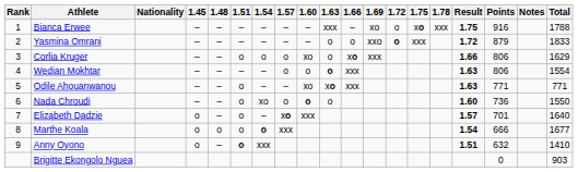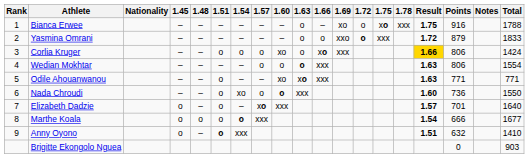 <table class="wikitable sortable" style="text-align:center; font-size:82%">
 <tr>
 <th>Rank</th>
 <th>Athlete</th>
 <th>Nationality</th>
 <th>1.45</th>
 <th>1.48</th>
 <th>1.51</th>
 <th>1.54</th>
 <th>1.57</th>
 <th>1.60</th>
 <th>1.63</th>
 <th>1.66</th>
 <th>1.69</th>
 <th>1.72</th>
 <th>1.75</th>
 <th>1.78</th>
 <th>Result</th>
 <th>Points</th>
 <th>Notes</th>
 <th>Total</th>
 </tr>
 <tr>
 <td>1</td>
 <td align="left"><a href='#'>Bianca Erwee</a></td>
 <td align=left></td>
 <td>–</td>
 <td>–</td>
 <td>–</td>
 <td>–</td>
 <td>–</td>
 <td>–</td>
-<td>xxx</td>
+<td>o</td>
 <td>–</td>
 <td>xo</td>
 <td>o</td>
 <td>x<strong>o</strong></td>
 <td>xxx</td>
 <td><strong>1.75</strong></td>
 <td>916</td>
 <td></td>
 <td>1788</td>
 </tr>
 <tr>
 <td>2</td>
 <td align="left"><a href='#'>Yasmina Omrani</a></td>
 <td align=left></td>
 <td>–</td>
 <td>–</td>
 <td>–</td>
 <td>–</td>
 <td>–</td>
 <td>–</td>
 <td>o</td>
 <td>o</td>
 <td>xxo</td>
 <td><strong>o</strong></td>
 <td>xxx</td>
 <td></td>
 <td><strong>1.72</strong></td>
 <td>879</td>
 <td></td>
 <td>1833</td>
 </tr>
 <tr>
 <td>3</td>
 <td align="left"><a href='#'>Corlia Kruger</a></td>
 <td align=left></td>
 <td>–</td>
 <td>–</td>
 <td>o</td>
 <td>o</td>
 <td>o</td>
 <td>xo</td>
 <td>o</td>
 <td>x<strong>o</strong></td>
 <td>xxx</td>
 <td></td>
 <td></td>
 <td></td>
-<td><strong>1.66</strong></td>
+<td style="background: gold;"><strong>1.66</strong></td>
 <td>806</td>
 <td></td>
-<td>1629</td>
+<td>1424</td>
 </tr>
 <tr>
 <td>4</td>
 <td align="left"><a href='#'>Wedian Mokhtar</a></td>
 <td align=left></td>
 <td>–</td>
 <td>–</td>
 <td>–</td>
 <td>–</td>
 <td>o</td>
 <td>o</td>
 <td><strong>o</strong></td>
 <td>xxx</td>
 <td></td>
 <td></td>
 <td></td>
 <td></td>
 <td><strong>1.63</strong></td>
 <td>806</td>
 <td></td>
 <td>1554</td>
 </tr>
 <tr>
 <td>5</td>
 <td align="left"><a href='#'>Odile Ahouanwanou</a></td>
 <td align=left></td>
 <td>–</td>
 <td>–</td>
 <td>o</td>
 <td>–</td>
 <td>–</td>
 <td>xo</td>
 <td>x<strong>o</strong></td>
 <td>xxx</td>
 <td></td>
 <td></td>
 <td></td>
 <td></td>
 <td><strong>1.63</strong></td>
 <td>771</td>
 <td></td>
 <td>771</td>
 </tr>
 <tr>
 <td>6</td>
 <td align="left"><a href='#'>Nada Chroudi</a></td>
 <td align=left></td>
 <td>–</td>
 <td>–</td>
 <td>o</td>
 <td>xo</td>
 <td>o</td>
 <td><strong>o</strong></td>
-<td>o</td>
+<td>xxx</td>
 <td></td>
 <td></td>
 <td></td>
 <td></td>
 <td></td>
 <td><strong>1.60</strong></td>
 <td>736</td>
 <td></td>
 <td>1550</td>
 </tr>
 <tr>
 <td>7</td>
 <td align="left"><a href='#'>Elizabeth Dadzie</a></td>
 <td align=left></td>
 <td>o</td>
 <td>–</td>
 <td>o</td>
 <td>–</td>
 <td>x<strong>o</strong></td>
 <td>xxx</td>
 <td></td>
 <td></td>
 <td></td>
 <td></td>
 <td></td>
 <td></td>
 <td><strong>1.57</strong></td>
 <td>701</td>
 <td></td>
 <td>1640</td>
 </tr>
 <tr>
 <td>8</td>
 <td align="left"><a href='#'>Marthe Koala</a></td>
 <td align=left></td>
 <td>o</td>
 <td>o</td>
 <td>o</td>
 <td><strong>o</strong></td>
 <td>xxx</td>
 <td></td>
 <td></td>
 <td></td>
 <td></td>
 <td></td>
 <td></td>
 <td></td>
 <td><strong>1.54</strong></td>
 <td>666</td>
 <td></td>
 <td>1677</td>
 </tr>
 <tr>
 <td>9</td>
 <td align="left"><a href='#'>Anny Oyono</a></td>
 <td align=left></td>
 <td>o</td>
 <td>–</td>
 <td><strong>o</strong></td>
 <td>xxx</td>
 <td></td>
 <td></td>
 <td></td>
 <td></td>
 <td></td>
 <td></td>
 <td></td>
 <td></td>
 <td><strong>1.51</strong></td>
 <td>632</td>
 <td></td>
 <td>1410</td>
 </tr>
 <tr>
 <td></td>
 <td align="left"><a href='#'>Brigitte Ekongolo Nguea</a></td>
 <td align=left></td>
 <td></td>
 <td></td>
 <td></td>
 <td></td>
 <td></td>
 <td></td>
 <td></td>
 <td></td>
 <td></td>
 <td></td>
 <td></td>
 <td></td>
 <td><strong></strong></td>
 <td>0</td>
 <td></td>
 <td>903</td>
 </tr>
 </table>
